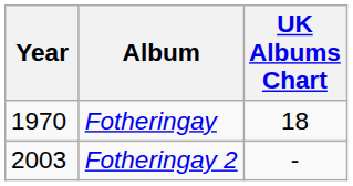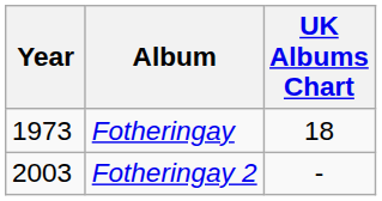 <table class="wikitable">
 <tr>
 <th width="40">Year</th>
 <th>Album</th>
 <th width="40"><a href='#'>UK Albums Chart</a></th>
 </tr>
 <tr>
-<td>1970</td>
+<td>1973</td>
 <td><em><a href='#'>Fotheringay</a></em></td>
 <td align="center">18</td>
 </tr>
 <tr>
 <td>2003</td>
 <td><em><a href='#'>Fotheringay 2</a></em></td>
 <td align="center">-</td>
 </tr>
 </table>
